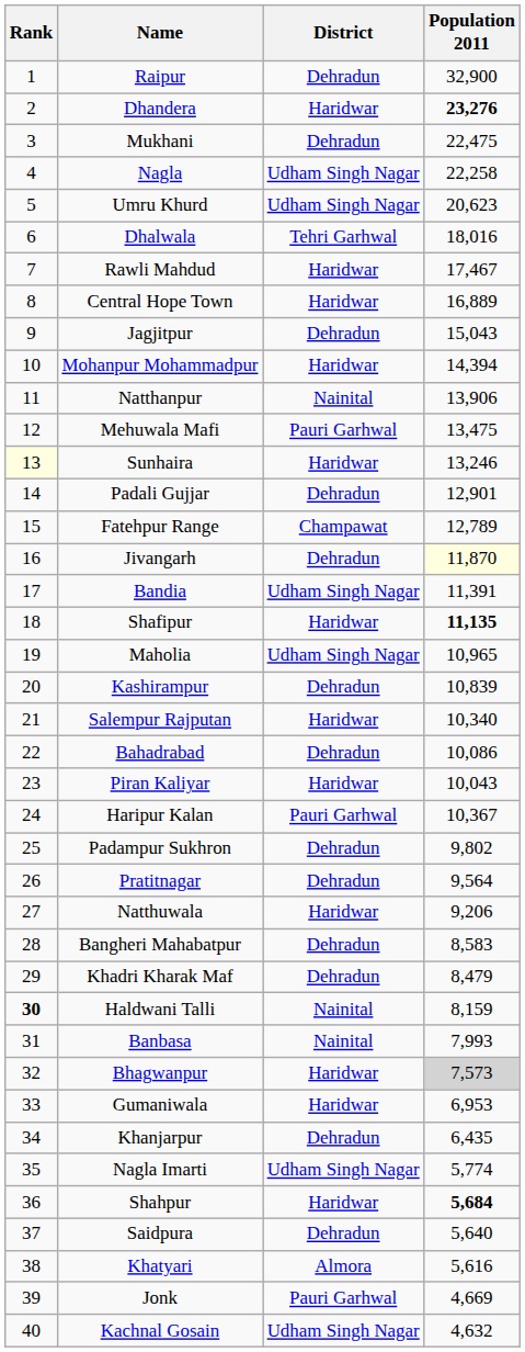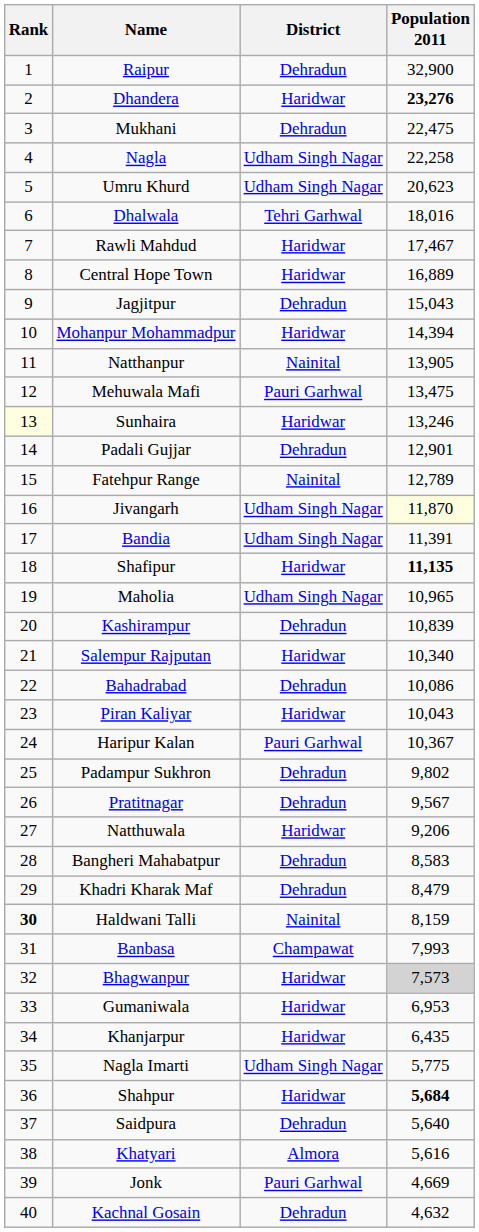 <table class="sortable wikitable" style="text-align:center;font-size: 9pt">
 <tr>
 <th>Rank</th>
 <th>Name</th>
 <th>District</th>
 <th>Population<br>2011</th>
 </tr>
 <tr>
 <td>1</td>
 <td><a href='#'>Raipur</a></td>
 <td><a href='#'>Dehradun</a></td>
 <td>32,900</td>
 </tr>
 <tr>
 <td>2</td>
 <td><a href='#'>Dhandera</a></td>
 <td><a href='#'>Haridwar</a></td>
 <td><strong>23,276</strong></td>
 </tr>
 <tr>
 <td>3</td>
 <td>Mukhani</td>
 <td><a href='#'>Dehradun</a></td>
 <td>22,475</td>
 </tr>
 <tr>
 <td>4</td>
 <td><a href='#'>Nagla</a></td>
 <td><a href='#'>Udham Singh Nagar</a></td>
 <td>22,258</td>
 </tr>
 <tr>
 <td>5</td>
 <td>Umru Khurd</td>
 <td><a href='#'>Udham Singh Nagar</a></td>
 <td>20,623</td>
 </tr>
 <tr>
 <td>6</td>
 <td><a href='#'>Dhalwala</a></td>
 <td><a href='#'>Tehri Garhwal</a></td>
 <td>18,016</td>
 </tr>
 <tr>
 <td>7</td>
 <td>Rawli Mahdud</td>
 <td><a href='#'>Haridwar</a></td>
 <td>17,467</td>
 </tr>
 <tr>
 <td>8</td>
 <td>Central Hope Town</td>
 <td><a href='#'>Haridwar</a></td>
 <td>16,889</td>
 </tr>
 <tr>
 <td>9</td>
 <td>Jagjitpur</td>
 <td><a href='#'>Dehradun</a></td>
 <td>15,043</td>
 </tr>
 <tr>
 <td>10</td>
 <td><a href='#'>Mohanpur Mohammadpur</a></td>
 <td><a href='#'>Haridwar</a></td>
 <td>14,394</td>
 </tr>
 <tr>
 <td>11</td>
 <td>Natthanpur</td>
 <td><a href='#'>Nainital</a></td>
-<td>13,906</td>
+<td>13,905</td>
 </tr>
 <tr>
 <td>12</td>
 <td>Mehuwala Mafi</td>
 <td><a href='#'>Pauri Garhwal</a></td>
 <td>13,475</td>
 </tr>
 <tr>
 <td style="background: lightyellow;">13</td>
 <td>Sunhaira</td>
 <td><a href='#'>Haridwar</a></td>
 <td>13,246</td>
 </tr>
 <tr>
 <td>14</td>
 <td>Padali Gujjar</td>
 <td><a href='#'>Dehradun</a></td>
 <td>12,901</td>
 </tr>
 <tr>
 <td>15</td>
 <td>Fatehpur Range</td>
-<td><a href='#'>Champawat</a></td>
+<td><a href='#'>Nainital</a></td>
 <td>12,789</td>
 </tr>
 <tr>
 <td>16</td>
 <td>Jivangarh</td>
-<td><a href='#'>Dehradun</a></td>
+<td><a href='#'>Udham Singh Nagar</a></td>
 <td style="background: lightyellow;">11,870</td>
 </tr>
 <tr>
 <td>17</td>
 <td><a href='#'>Bandia</a></td>
 <td><a href='#'>Udham Singh Nagar</a></td>
 <td>11,391</td>
 </tr>
 <tr>
 <td>18</td>
 <td>Shafipur</td>
 <td><a href='#'>Haridwar</a></td>
 <td><strong>11,135</strong></td>
 </tr>
 <tr>
 <td>19</td>
 <td>Maholia</td>
 <td><a href='#'>Udham Singh Nagar</a></td>
 <td>10,965</td>
 </tr>
 <tr>
 <td>20</td>
 <td><a href='#'>Kashirampur</a></td>
 <td><a href='#'>Dehradun</a></td>
 <td>10,839</td>
 </tr>
 <tr>
 <td>21</td>
 <td><a href='#'>Salempur Rajputan</a></td>
 <td><a href='#'>Haridwar</a></td>
 <td>10,340</td>
 </tr>
 <tr>
 <td>22</td>
 <td><a href='#'>Bahadrabad</a></td>
 <td><a href='#'>Dehradun</a></td>
 <td>10,086</td>
 </tr>
 <tr>
 <td>23</td>
 <td><a href='#'>Piran Kaliyar</a></td>
 <td><a href='#'>Haridwar</a></td>
 <td>10,043</td>
 </tr>
 <tr>
 <td>24</td>
 <td>Haripur Kalan</td>
 <td><a href='#'>Pauri Garhwal</a></td>
 <td>10,367</td>
 </tr>
 <tr>
 <td>25</td>
 <td>Padampur Sukhron</td>
 <td><a href='#'>Dehradun</a></td>
 <td>9,802</td>
 </tr>
 <tr>
 <td>26</td>
 <td><a href='#'>Pratitnagar</a></td>
 <td><a href='#'>Dehradun</a></td>
-<td>9,564</td>
+<td>9,567</td>
 </tr>
 <tr>
 <td>27</td>
 <td>Natthuwala</td>
 <td><a href='#'>Haridwar</a></td>
 <td>9,206</td>
 </tr>
 <tr>
 <td>28</td>
 <td>Bangheri Mahabatpur</td>
 <td><a href='#'>Dehradun</a></td>
 <td>8,583</td>
 </tr>
 <tr>
 <td>29</td>
 <td>Khadri Kharak Maf</td>
 <td><a href='#'>Dehradun</a></td>
 <td>8,479</td>
 </tr>
 <tr>
 <td><strong>30</strong></td>
 <td>Haldwani Talli</td>
 <td><a href='#'>Nainital</a></td>
 <td>8,159</td>
 </tr>
 <tr>
 <td>31</td>
 <td><a href='#'>Banbasa</a></td>
-<td><a href='#'>Nainital</a></td>
+<td><a href='#'>Champawat</a></td>
 <td>7,993</td>
 </tr>
 <tr>
 <td>32</td>
 <td><a href='#'>Bhagwanpur</a></td>
 <td><a href='#'>Haridwar</a></td>
 <td style="background: lightgrey;">7,573</td>
 </tr>
 <tr>
 <td>33</td>
 <td>Gumaniwala</td>
 <td><a href='#'>Haridwar</a></td>
 <td>6,953</td>
 </tr>
 <tr>
 <td>34</td>
 <td>Khanjarpur</td>
-<td><a href='#'>Dehradun</a></td>
+<td><a href='#'>Haridwar</a></td>
 <td>6,435</td>
 </tr>
 <tr>
 <td>35</td>
 <td>Nagla Imarti</td>
 <td><a href='#'>Udham Singh Nagar</a></td>
-<td>5,774</td>
+<td>5,775</td>
 </tr>
 <tr>
 <td>36</td>
 <td>Shahpur</td>
 <td><a href='#'>Haridwar</a></td>
 <td><strong>5,684</strong></td>
 </tr>
 <tr>
 <td>37</td>
 <td>Saidpura</td>
 <td><a href='#'>Dehradun</a></td>
 <td>5,640</td>
 </tr>
 <tr>
 <td>38</td>
 <td><a href='#'>Khatyari</a></td>
 <td><a href='#'>Almora</a></td>
 <td>5,616</td>
 </tr>
 <tr>
 <td>39</td>
 <td>Jonk</td>
 <td><a href='#'>Pauri Garhwal</a></td>
 <td>4,669</td>
 </tr>
 <tr>
 <td>40</td>
 <td><a href='#'>Kachnal Gosain</a></td>
-<td><a href='#'>Udham Singh Nagar</a></td>
+<td><a href='#'>Dehradun</a></td>
 <td>4,632</td>
 </tr>
 </table>
